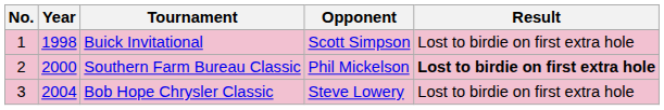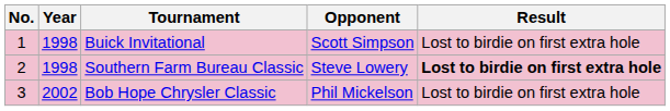 <table class="wikitable" style="font-size:95%;">
 <tr>
 <th>No.</th>
 <th>Year</th>
 <th>Tournament</th>
 <th>Opponent</th>
 <th>Result</th>
 </tr>
 <tr style="background:#F2C1D1;">
 <td align=center>1</td>
 <td><a href='#'>1998</a></td>
 <td><a href='#'>Buick Invitational</a></td>
 <td> <a href='#'>Scott Simpson</a></td>
 <td>Lost to birdie on first extra hole</td>
 </tr>
 <tr style="background:#F2C1D1;">
 <td align=center>2</td>
-<td><a href='#'>2000</a></td>
+<td><a href='#'>1998</a></td>
 <td><a href='#'>Southern Farm Bureau Classic</a></td>
-<td> <a href='#'>Phil Mickelson</a></td>
+<td> <a href='#'>Steve Lowery</a></td>
 <td><strong>Lost to birdie on first extra hole</strong></td>
 </tr>
 <tr style="background:#F2C1D1;">
 <td align=center>3</td>
-<td><a href='#'>2004</a></td>
+<td><a href='#'>2002</a></td>
 <td><a href='#'>Bob Hope Chrysler Classic</a></td>
-<td> <a href='#'>Steve Lowery</a></td>
+<td> <a href='#'>Phil Mickelson</a></td>
 <td>Lost to birdie on first extra hole</td>
 </tr>
 </table>
